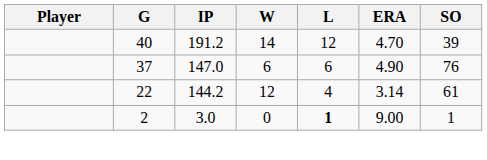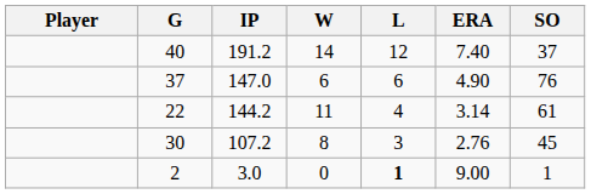 <table class="wikitable sortable">
 <tr>
 <th bgcolor="#DDDDFF" width="16%">Player</th>
 <th bgcolor="#DDDDFF" width="9%">G</th>
 <th bgcolor="#DDDDFF" width="9%">IP</th>
 <th bgcolor="#DDDDFF" width="9%">W</th>
 <th bgcolor="#DDDDFF" width="9%">L</th>
 <th bgcolor="#DDDDFF" width="9%">ERA</th>
 <th bgcolor="#DDDDFF" width="9%">SO</th>
 </tr>
 <tr align="center">
 <td></td>
 <td>40</td>
 <td>191.2</td>
 <td>14</td>
 <td>12</td>
-<td>4.70</td>
-<td>39</td>
+<td>7.40</td>
+<td>37</td>
 </tr>
 <tr align="center">
 <td></td>
 <td>37</td>
 <td>147.0</td>
 <td>6</td>
 <td>6</td>
 <td>4.90</td>
 <td>76</td>
 </tr>
 <tr align="center">
 <td></td>
 <td>22</td>
 <td>144.2</td>
-<td>12</td>
+<td>11</td>
 <td>4</td>
 <td>3.14</td>
 <td>61</td>
+</tr>
+<tr align="center">
+<td></td>
+<td>30</td>
+<td>107.2</td>
+<td>8</td>
+<td>3</td>
+<td>2.76</td>
+<td>45</td>
 </tr>
 <tr align="center">
 <td></td>
 <td>2</td>
 <td>3.0</td>
 <td>0</td>
 <td><strong>1</strong></td>
 <td>9.00</td>
 <td>1</td>
 </tr>
 </table>
